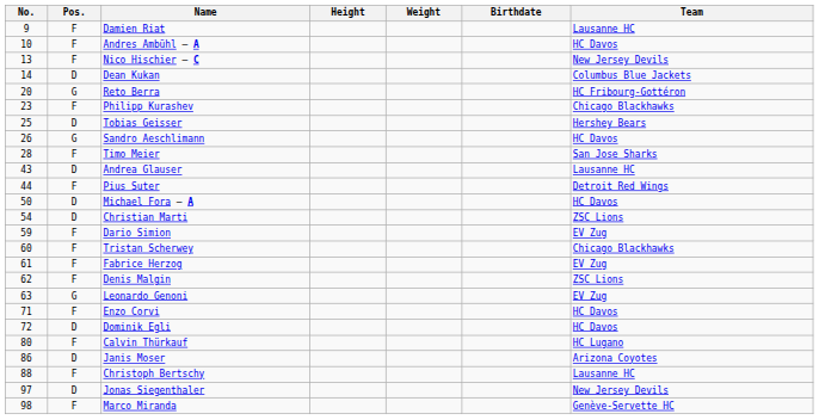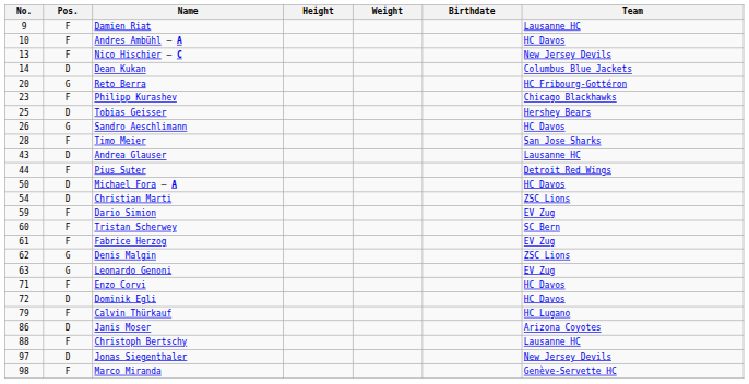 <table width="80%" class="wikitable sortable" style="font-size: 90%; text-align: center;">
 <tr>
 <th>No.</th>
 <th>Pos.</th>
 <th>Name</th>
 <th>Height</th>
 <th>Weight</th>
 <th>Birthdate</th>
 <th>Team</th>
 </tr>
 <tr>
 <td>9</td>
 <td>F</td>
 <td align=left><a href='#'>Damien Riat</a></td>
 <td></td>
 <td></td>
 <td></td>
 <td style="text-align:left;"> <a href='#'>Lausanne HC</a></td>
 </tr>
 <tr>
 <td>10</td>
 <td>F</td>
 <td align=left><a href='#'>Andres Ambühl</a> – <strong><a href='#'>A</a></strong></td>
 <td></td>
 <td></td>
 <td></td>
 <td style="text-align:left;"> <a href='#'>HC Davos</a></td>
 </tr>
 <tr>
 <td>13</td>
 <td>F</td>
 <td align=left><a href='#'>Nico Hischier</a> – <strong><a href='#'>C</a></strong></td>
 <td></td>
 <td></td>
 <td></td>
 <td style="text-align:left;"> <a href='#'>New Jersey Devils</a></td>
 </tr>
 <tr>
 <td>14</td>
 <td>D</td>
 <td align=left><a href='#'>Dean Kukan</a></td>
 <td></td>
 <td></td>
 <td></td>
 <td style="text-align:left;"> <a href='#'>Columbus Blue Jackets</a></td>
 </tr>
 <tr>
 <td>20</td>
 <td>G</td>
 <td align=left><a href='#'>Reto Berra</a></td>
 <td></td>
 <td></td>
 <td></td>
 <td style="text-align:left;"> <a href='#'>HC Fribourg-Gottéron</a></td>
 </tr>
 <tr>
 <td>23</td>
 <td>F</td>
 <td align=left><a href='#'>Philipp Kurashev</a></td>
 <td></td>
 <td></td>
 <td></td>
 <td style="text-align:left;"> <a href='#'>Chicago Blackhawks</a></td>
 </tr>
 <tr>
 <td>25</td>
 <td>D</td>
 <td align=left><a href='#'>Tobias Geisser</a></td>
 <td></td>
 <td></td>
 <td></td>
 <td style="text-align:left;"> <a href='#'>Hershey Bears</a></td>
 </tr>
 <tr>
 <td>26</td>
 <td>G</td>
 <td align=left><a href='#'>Sandro Aeschlimann</a></td>
 <td></td>
 <td></td>
 <td></td>
 <td style="text-align:left;"> <a href='#'>HC Davos</a></td>
 </tr>
 <tr>
 <td>28</td>
 <td>F</td>
 <td align=left><a href='#'>Timo Meier</a></td>
 <td></td>
 <td></td>
 <td></td>
 <td style="text-align:left;"> <a href='#'>San Jose Sharks</a></td>
 </tr>
 <tr>
 <td>43</td>
 <td>D</td>
 <td align=left><a href='#'>Andrea Glauser</a></td>
 <td></td>
 <td></td>
 <td></td>
 <td style="text-align:left;"> <a href='#'>Lausanne HC</a></td>
 </tr>
 <tr>
 <td>44</td>
 <td>F</td>
 <td align=left><a href='#'>Pius Suter</a></td>
 <td></td>
 <td></td>
 <td></td>
 <td style="text-align:left;"> <a href='#'>Detroit Red Wings</a></td>
 </tr>
 <tr>
 <td>50</td>
 <td>D</td>
 <td align=left><a href='#'>Michael Fora</a> – <strong><a href='#'>A</a></strong></td>
 <td></td>
 <td></td>
 <td></td>
 <td style="text-align:left;"> <a href='#'>HC Davos</a></td>
 </tr>
 <tr>
 <td>54</td>
 <td>D</td>
 <td align=left><a href='#'>Christian Marti</a></td>
 <td></td>
 <td></td>
 <td></td>
 <td style="text-align:left;"> <a href='#'>ZSC Lions</a></td>
 </tr>
 <tr>
 <td>59</td>
 <td>F</td>
 <td align=left><a href='#'>Dario Simion</a></td>
 <td></td>
 <td></td>
 <td></td>
 <td style="text-align:left;"> <a href='#'>EV Zug</a></td>
 </tr>
 <tr>
 <td>60</td>
 <td>F</td>
 <td align=left><a href='#'>Tristan Scherwey</a></td>
 <td></td>
 <td></td>
 <td></td>
-<td style="text-align:left;"> <a href='#'>Chicago Blackhawks</a></td>
+<td style="text-align:left;"> <a href='#'>SC Bern</a></td>
 </tr>
 <tr>
 <td>61</td>
 <td>F</td>
 <td align=left><a href='#'>Fabrice Herzog</a></td>
 <td></td>
 <td></td>
 <td></td>
 <td style="text-align:left;"> <a href='#'>EV Zug</a></td>
 </tr>
 <tr>
 <td>62</td>
-<td>F</td>
+<td>G</td>
 <td align=left><a href='#'>Denis Malgin</a></td>
 <td></td>
 <td></td>
 <td></td>
 <td style="text-align:left;"> <a href='#'>ZSC Lions</a></td>
 </tr>
 <tr>
 <td>63</td>
 <td>G</td>
 <td align=left><a href='#'>Leonardo Genoni</a></td>
 <td></td>
 <td></td>
 <td></td>
 <td style="text-align:left;"> <a href='#'>EV Zug</a></td>
 </tr>
 <tr>
 <td>71</td>
 <td>F</td>
 <td align=left><a href='#'>Enzo Corvi</a></td>
 <td></td>
 <td></td>
 <td></td>
 <td style="text-align:left;"> <a href='#'>HC Davos</a></td>
 </tr>
 <tr>
 <td>72</td>
 <td>D</td>
 <td align=left><a href='#'>Dominik Egli</a></td>
 <td></td>
 <td></td>
 <td></td>
 <td style="text-align:left;"> <a href='#'>HC Davos</a></td>
 </tr>
 <tr>
-<td>80</td>
+<td>79</td>
 <td>F</td>
 <td align=left><a href='#'>Calvin Thürkauf</a></td>
 <td></td>
 <td></td>
 <td></td>
 <td style="text-align:left;"> <a href='#'>HC Lugano</a></td>
 </tr>
 <tr>
 <td>86</td>
 <td>D</td>
 <td align=left><a href='#'>Janis Moser</a></td>
 <td></td>
 <td></td>
 <td></td>
 <td style="text-align:left;"> <a href='#'>Arizona Coyotes</a></td>
 </tr>
 <tr>
 <td>88</td>
 <td>F</td>
 <td align=left><a href='#'>Christoph Bertschy</a></td>
 <td></td>
 <td></td>
 <td></td>
 <td style="text-align:left;"> <a href='#'>Lausanne HC</a></td>
 </tr>
 <tr>
 <td>97</td>
 <td>D</td>
 <td align=left><a href='#'>Jonas Siegenthaler</a></td>
 <td></td>
 <td></td>
 <td></td>
 <td style="text-align:left;"> <a href='#'>New Jersey Devils</a></td>
 </tr>
 <tr>
 <td>98</td>
 <td>F</td>
 <td align=left><a href='#'>Marco Miranda</a></td>
 <td></td>
 <td></td>
 <td></td>
 <td style="text-align:left;"> <a href='#'>Genève-Servette HC</a></td>
 </tr>
 </table>
